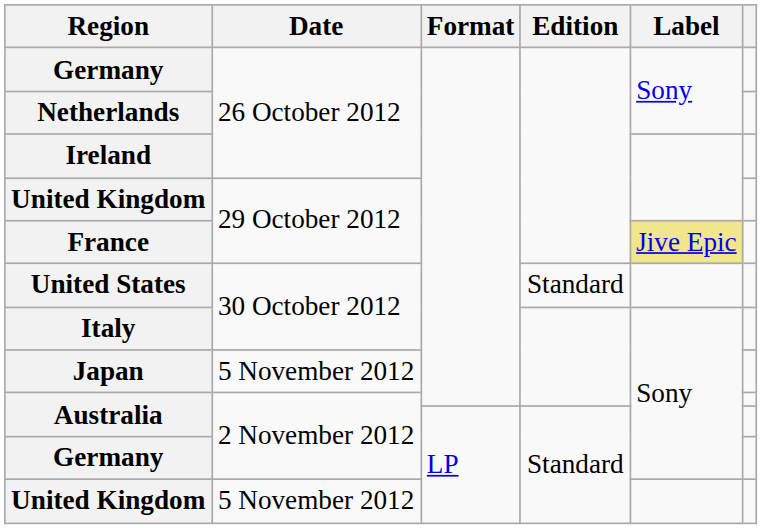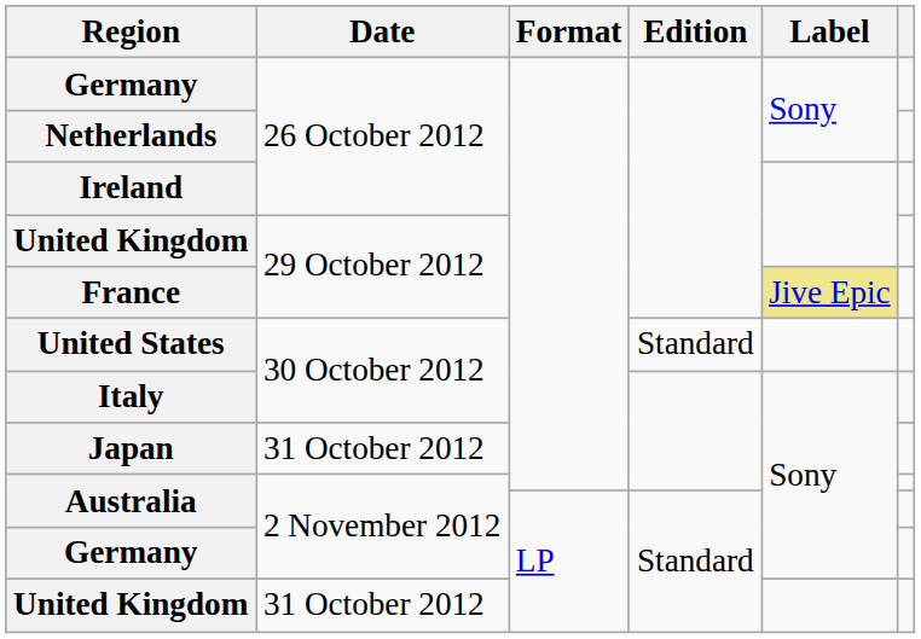 <table class="wikitable plainrowheaders">
 <tr>
 <th scope="col">Region</th>
 <th scope="col">Date</th>
 <th scope="col">Format</th>
 <th scope="col">Edition</th>
 <th scope="col">Label</th>
 <th scope="col"></th>
 </tr>
 <tr>
 <th scope="row">Germany</th>
 <td rowspan="3">26 October 2012</td>
 <td rowspan="9"></td>
 <td rowspan="5"></td>
 <td rowspan="2"><a href='#'>Sony</a></td>
 <td align="center"></td>
 </tr>
 <tr>
 <th scope="row">Netherlands</th>
 <td align="center"></td>
 </tr>
 <tr>
 <th scope="row">Ireland</th>
 <td rowspan="2"></td>
 <td align="center"></td>
 </tr>
 <tr>
 <th scope="row">United Kingdom</th>
 <td rowspan="2">29 October 2012</td>
 <td align="center"></td>
 </tr>
 <tr>
 <th scope="row">France</th>
 <td style="background: khaki;"><a href='#'>Jive Epic</a></td>
 <td align="center"></td>
 </tr>
 <tr>
 <th scope="row">United States</th>
 <td rowspan="2">30 October 2012</td>
 <td>Standard</td>
 <td></td>
 <td align="center"></td>
 </tr>
 <tr>
 <th scope="row">Italy</th>
 <td rowspan="3"></td>
 <td rowspan="5">Sony</td>
 <td align="center"></td>
 </tr>
 <tr>
 <th scope="row">Japan</th>
-<td>5 November 2012</td>
+<td>31 October 2012</td>
 <td align="center"></td>
 </tr>
 <tr>
 <th scope="row" rowspan="2">Australia</th>
 <td rowspan="3">2 November 2012</td>
 <td align="center"></td>
 </tr>
 <tr>
 <td rowspan="3"><a href='#'>LP</a></td>
 <td rowspan="3">Standard</td>
 <td align="center"></td>
 </tr>
 <tr>
 <th scope="row">Germany</th>
 <td align="center"></td>
 </tr>
 <tr>
 <th scope="row">United Kingdom</th>
-<td>5 November 2012</td>
+<td>31 October 2012</td>
 <td></td>
 <td align="center"></td>
 </tr>
 </table>
